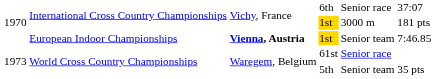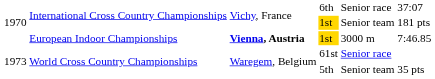 <table>
 <tr>
 <td rowspan=3>1970</td>
 <td rowspan=2><a href='#'>International Cross Country Championships</a></td>
 <td rowspan=2><a href='#'>Vichy</a>, France</td>
 <td>6th</td>
 <td>Senior race</td>
 <td>37:07</td>
 </tr>
 <tr>
 <td bgcolor=gold>1st</td>
-<td>3000 m</td>
+<td>Senior team</td>
 <td>181 pts</td>
 </tr>
 <tr>
 <td><a href='#'>European Indoor Championships</a></td>
 <td><strong><a href='#'>Vienna</a>, Austria</strong></td>
 <td bgcolor=gold>1st</td>
-<td>Senior team</td>
+<td>3000 m</td>
 <td>7:46.85 </td>
 </tr>
 <tr>
 <td rowspan=2>1973</td>
 <td rowspan=2><a href='#'>World Cross Country Championships</a></td>
 <td rowspan=2><a href='#'>Waregem</a>, Belgium</td>
 <td>61st</td>
 <td><a href='#'>Senior race</a></td>
 <td></td>
 </tr>
 <tr>
 <td>5th</td>
 <td>Senior team</td>
 <td>35 pts</td>
 </tr>
 </table>
